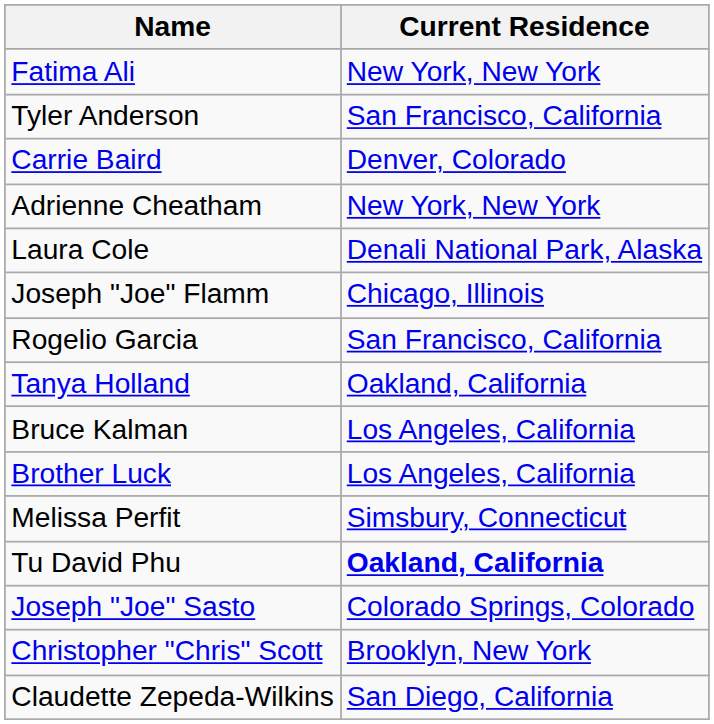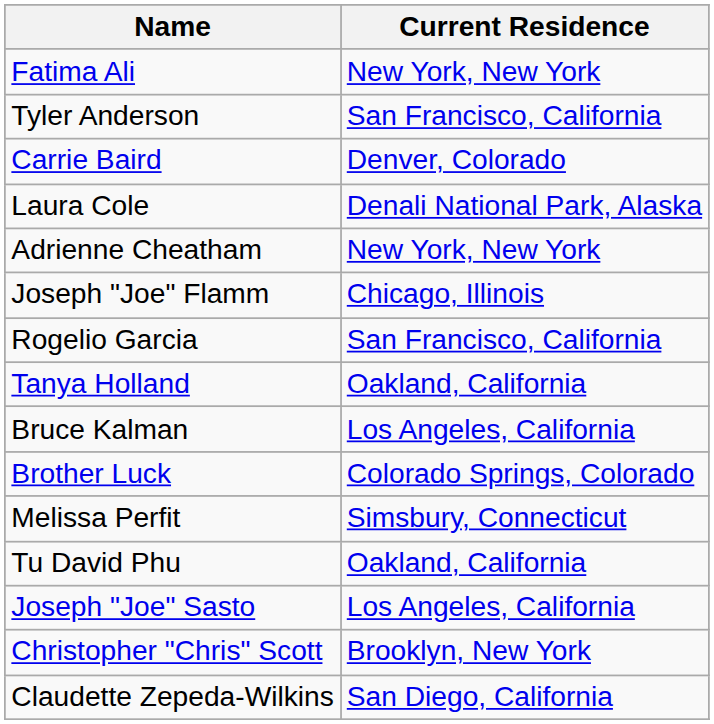 <table class="wikitable sortable">
 <tr>
 <th>Name</th>
 <th>Current Residence</th>
 </tr>
 <tr>
 <td><a href='#'>Fatima Ali</a></td>
 <td><a href='#'>New York, New York</a></td>
 </tr>
 <tr>
 <td>Tyler Anderson</td>
 <td><a href='#'>San Francisco, California</a></td>
 </tr>
 <tr>
 <td><a href='#'>Carrie Baird</a></td>
 <td><a href='#'>Denver, Colorado</a></td>
 </tr>
 <tr>
+<td>Laura Cole</td>
+<td><a href='#'>Denali National Park, Alaska</a></td>
+</tr>
+<tr>
 <td>Adrienne Cheatham</td>
 <td><a href='#'>New York, New York</a></td>
-</tr>
-<tr>
-<td>Laura Cole</td>
-<td><a href='#'>Denali National Park, Alaska</a></td>
 </tr>
 <tr>
 <td>Joseph "Joe" Flamm</td>
 <td><a href='#'>Chicago, Illinois</a></td>
 </tr>
 <tr>
 <td>Rogelio Garcia</td>
 <td><a href='#'>San Francisco, California</a></td>
 </tr>
 <tr>
 <td><a href='#'>Tanya Holland</a></td>
 <td><a href='#'>Oakland, California</a></td>
 </tr>
 <tr>
 <td>Bruce Kalman</td>
 <td><a href='#'>Los Angeles, California</a></td>
 </tr>
 <tr>
 <td><a href='#'>Brother Luck</a></td>
-<td><a href='#'>Los Angeles, California</a></td>
+<td><a href='#'>Colorado Springs, Colorado</a></td>
 </tr>
 <tr>
 <td>Melissa Perfit</td>
 <td><a href='#'>Simsbury, Connecticut</a></td>
 </tr>
 <tr>
 <td>Tu David Phu</td>
-<td><strong><a href='#'>Oakland, California</a></strong></td>
+<td><a href='#'>Oakland, California</a></td>
 </tr>
 <tr>
 <td><a href='#'>Joseph "Joe" Sasto</a></td>
-<td><a href='#'>Colorado Springs, Colorado</a></td>
+<td><a href='#'>Los Angeles, California</a></td>
 </tr>
 <tr>
 <td><a href='#'>Christopher "Chris" Scott</a></td>
 <td><a href='#'>Brooklyn, New York</a></td>
 </tr>
 <tr>
 <td>Claudette Zepeda-Wilkins</td>
 <td><a href='#'>San Diego, California</a></td>
 </tr>
 <tr>
 </tr>
 </table>
